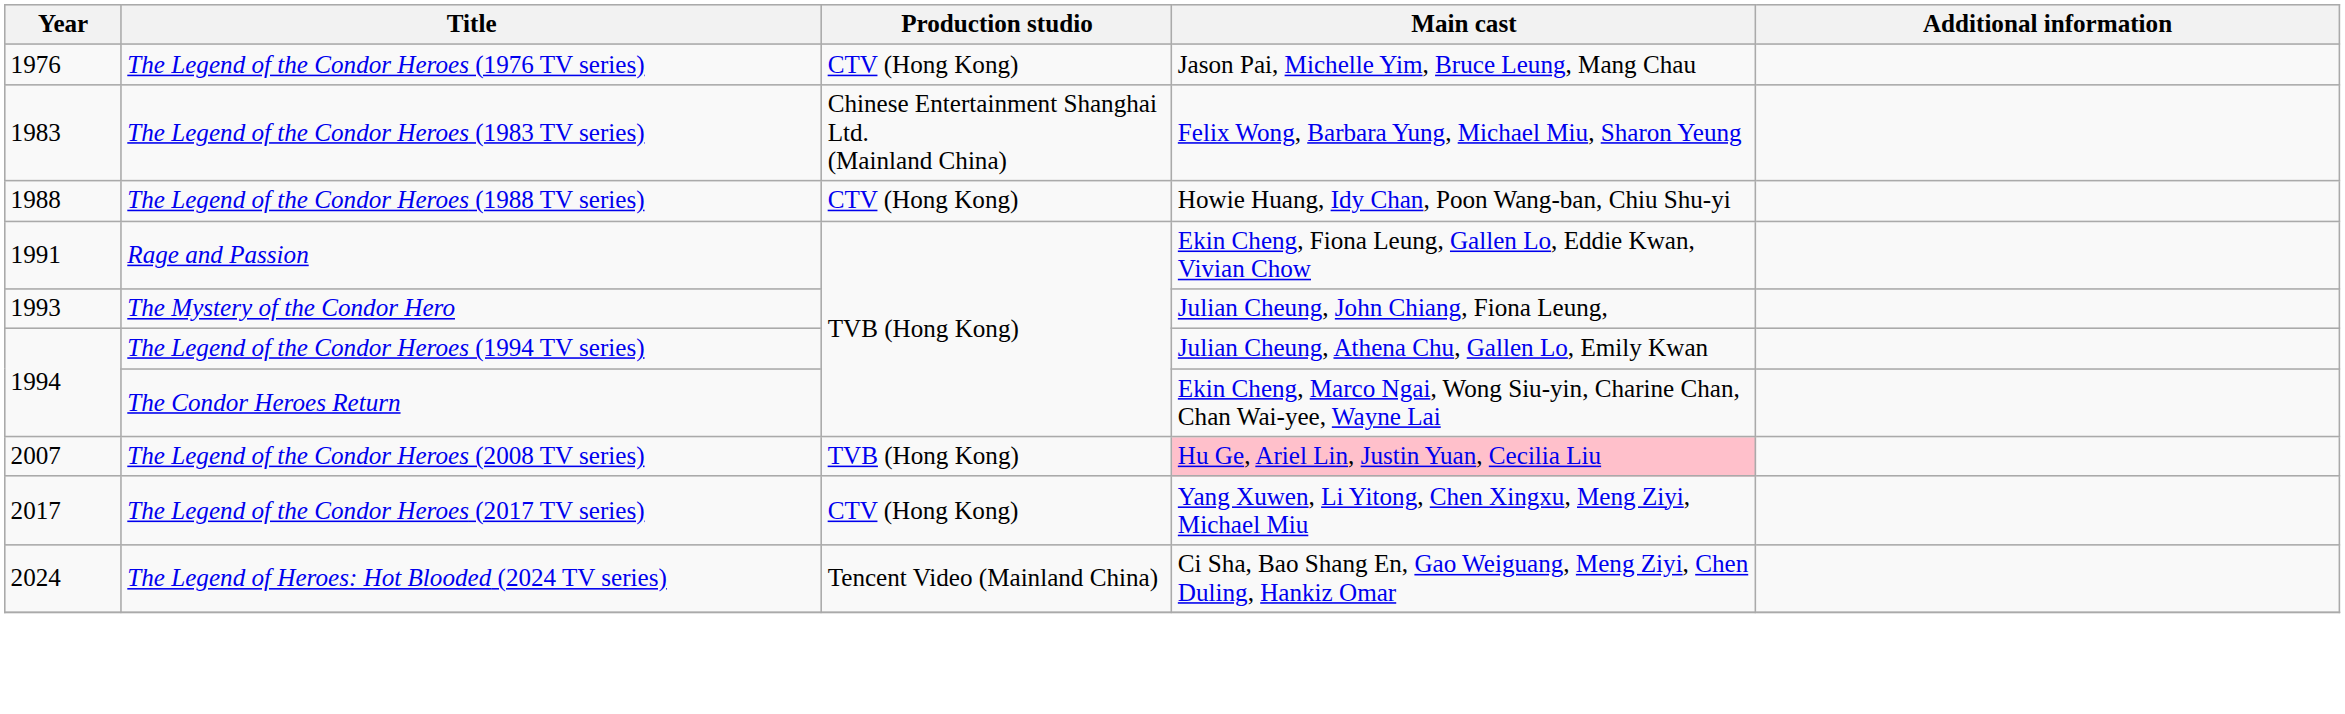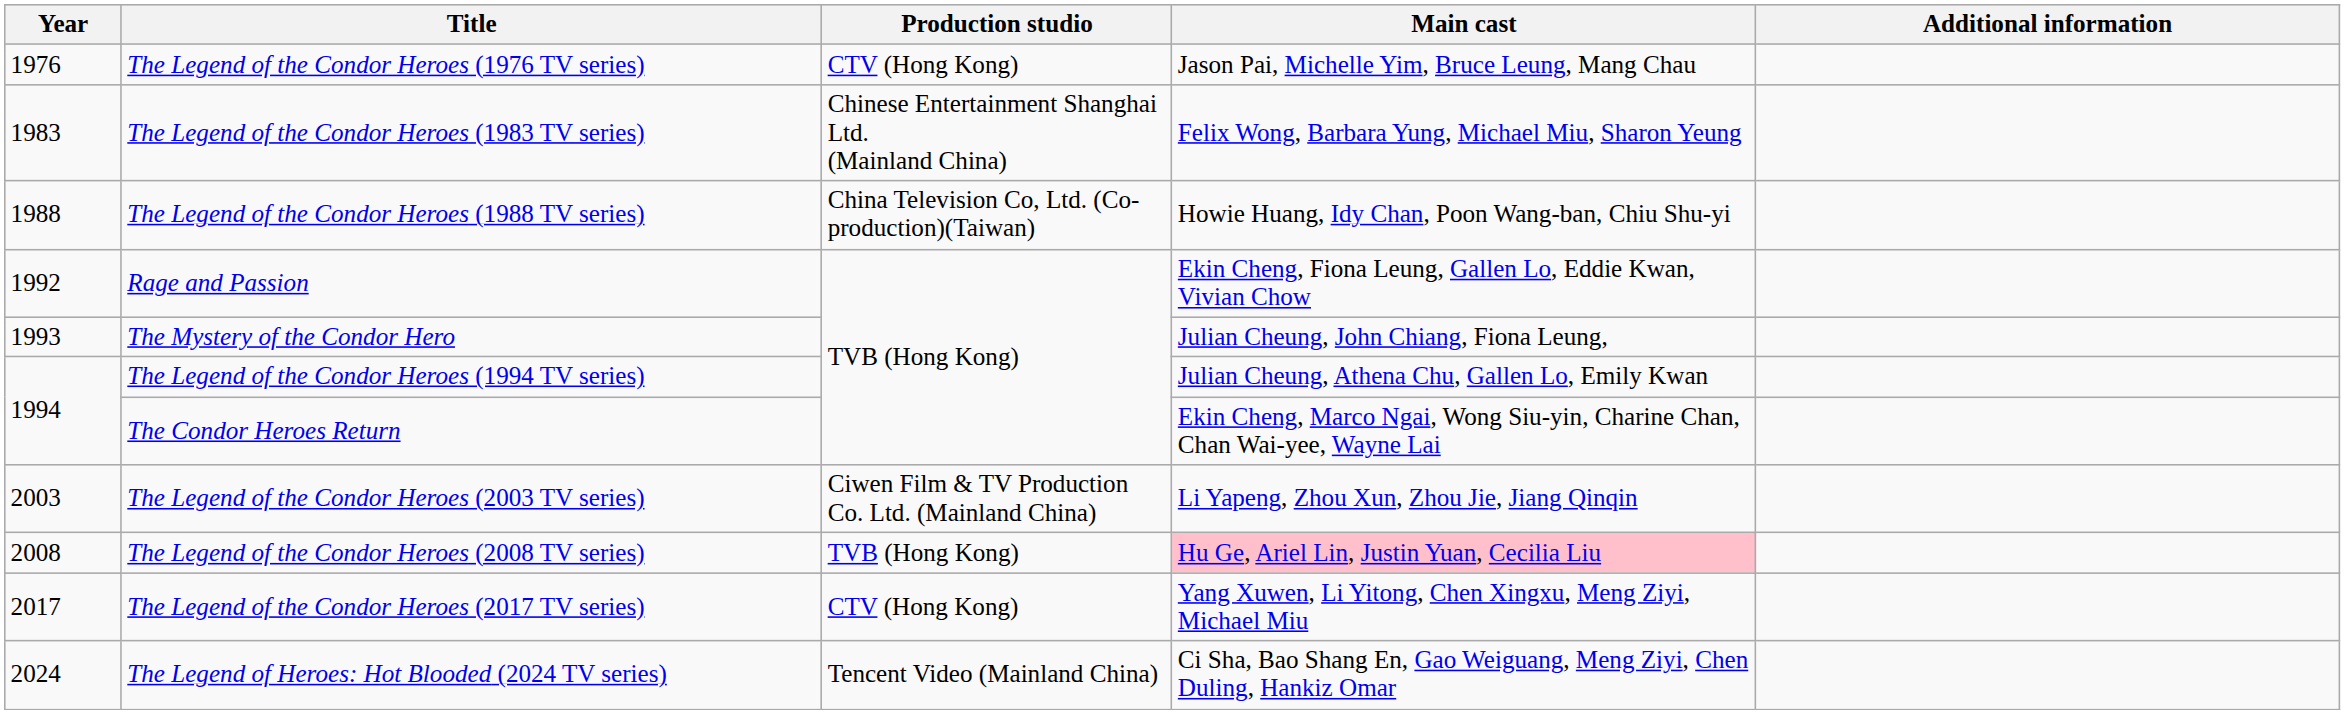 <table class="wikitable" width=75%>
 <tr>
 <th width=5%>Year</th>
 <th width=30%>Title</th>
 <th width=15%>Production studio</th>
 <th width=25%>Main cast</th>
 <th>Additional information</th>
 </tr>
 <tr>
 <td>1976</td>
 <td><a href='#'><em>The Legend of the Condor Heroes</em> (1976 TV series)</a></td>
 <td><a href='#'>CTV</a> (Hong Kong)</td>
 <td>Jason Pai, <a href='#'>Michelle Yim</a>, <a href='#'>Bruce Leung</a>, Mang Chau</td>
 <td></td>
 </tr>
 <tr>
 <td>1983</td>
 <td><a href='#'><em>The Legend of the Condor Heroes</em> (1983 TV series)</a></td>
 <td>Chinese Entertainment Shanghai Ltd.<br>(Mainland China)</td>
 <td><a href='#'>Felix Wong</a>, <a href='#'>Barbara Yung</a>, <a href='#'>Michael Miu</a>, <a href='#'>Sharon Yeung</a></td>
 <td></td>
 </tr>
 <tr>
 <td>1988</td>
 <td><a href='#'><em>The Legend of the Condor Heroes</em> (1988 TV series)</a></td>
-<td><a href='#'>CTV</a> (Hong Kong)</td>
+<td>China Television Co, Ltd. (Co-production)(Taiwan)</td>
 <td>Howie Huang, <a href='#'>Idy Chan</a>, Poon Wang-ban, Chiu Shu-yi</td>
 <td></td>
 </tr>
 <tr>
-<td>1991</td>
+<td>1992</td>
 <td><em><a href='#'>Rage and Passion</a></em></td>
 <td rowspan=4>TVB (Hong Kong)</td>
 <td><a href='#'>Ekin Cheng</a>, Fiona Leung, <a href='#'>Gallen Lo</a>, Eddie Kwan, <a href='#'>Vivian Chow</a></td>
 <td></td>
 </tr>
 <tr>
 <td>1993</td>
 <td><em><a href='#'>The Mystery of the Condor Hero</a></em></td>
 <td><a href='#'>Julian Cheung</a>, <a href='#'>John Chiang</a>, Fiona Leung,</td>
 <td></td>
 </tr>
 <tr>
 <td rowspan=2>1994</td>
 <td><a href='#'><em>The Legend of the Condor Heroes</em> (1994 TV series)</a></td>
 <td><a href='#'>Julian Cheung</a>, <a href='#'>Athena Chu</a>, <a href='#'>Gallen Lo</a>, Emily Kwan</td>
 <td></td>
 </tr>
 <tr>
 <td><em><a href='#'>The Condor Heroes Return</a></em></td>
 <td><a href='#'>Ekin Cheng</a>, <a href='#'>Marco Ngai</a>, Wong Siu-yin, Charine Chan, Chan Wai-yee, <a href='#'>Wayne Lai</a></td>
 <td></td>
 </tr>
 <tr>
-<td>2007</td>
+<td>2003</td>
+<td><a href='#'><em>The Legend of the Condor Heroes</em> (2003 TV series)</a></td>
+<td>Ciwen Film & TV Production Co. Ltd. (Mainland China)</td>
+<td><a href='#'>Li Yapeng</a>, <a href='#'>Zhou Xun</a>, <a href='#'>Zhou Jie</a>, <a href='#'>Jiang Qinqin</a></td>
+<td></td>
+</tr>
+<tr>
+<td>2008</td>
 <td><a href='#'><em>The Legend of the Condor Heroes</em> (2008 TV series)</a></td>
 <td><a href='#'>TVB</a> (Hong Kong)</td>
 <td style="background: pink;"><a href='#'>Hu Ge</a>, <a href='#'>Ariel Lin</a>, <a href='#'>Justin Yuan</a>, <a href='#'>Cecilia Liu</a></td>
 <td></td>
 </tr>
 <tr>
 <td>2017</td>
 <td><a href='#'><em>The Legend of the Condor Heroes</em> (2017 TV series)</a></td>
 <td><a href='#'>CTV</a> (Hong Kong)</td>
 <td><a href='#'>Yang Xuwen</a>, <a href='#'>Li Yitong</a>, <a href='#'>Chen Xingxu</a>, <a href='#'>Meng Ziyi</a>, <a href='#'>Michael Miu</a></td>
 <td></td>
 </tr>
 <tr>
 <td>2024</td>
 <td><a href='#'><em>The Legend of Heroes: Hot Blooded</em> (2024 TV series)</a></td>
 <td>Tencent Video (Mainland China)</td>
 <td>Ci Sha, Bao Shang En, <a href='#'>Gao Weiguang</a>, <a href='#'>Meng Ziyi</a>, <a href='#'>Chen Duling</a>, <a href='#'>Hankiz Omar</a></td>
 <td></td>
 </tr>
 <tr>
 </tr>
 </table>
